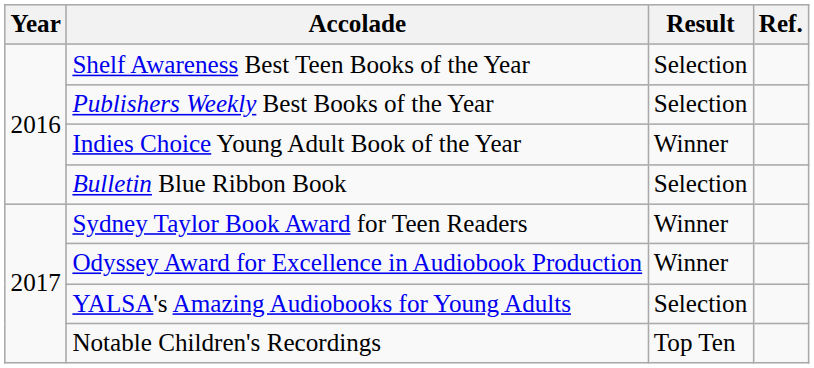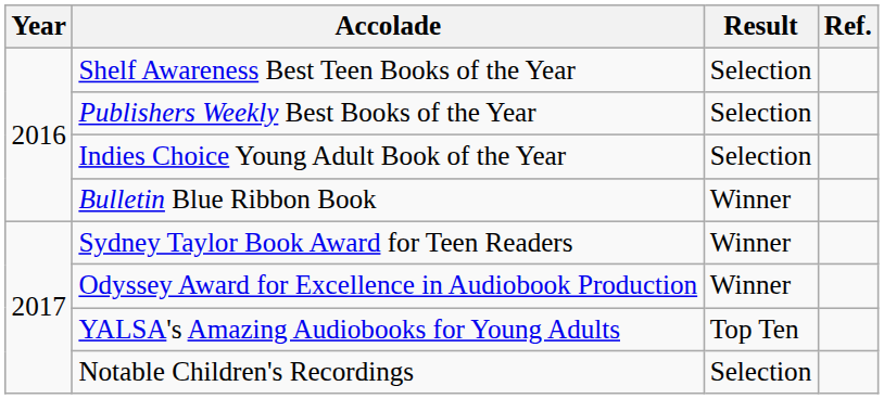 <table class="wikitable sortable">
 <tr>
 <th>Year</th>
 <th>Accolade</th>
 <th>Result</th>
 <th>Ref.</th>
 </tr>
 <tr>
 <td rowspan="4">2016</td>
 <td><a href='#'>Shelf Awareness</a> Best Teen Books of the Year</td>
 <td>Selection</td>
 <td></td>
 </tr>
 <tr>
 <td><em><a href='#'>Publishers Weekly</a></em> Best Books of the Year</td>
 <td>Selection</td>
 <td></td>
 </tr>
 <tr>
 <td><a href='#'>Indies Choice</a> Young Adult Book of the Year</td>
-<td>Winner</td>
+<td>Selection</td>
 <td></td>
 </tr>
 <tr>
 <td><em><a href='#'>Bulletin</a></em> Blue Ribbon Book</td>
-<td>Selection</td>
+<td>Winner</td>
 <td></td>
 </tr>
 <tr>
 <td rowspan="4">2017</td>
 <td><a href='#'>Sydney Taylor Book Award</a> for Teen Readers</td>
 <td>Winner</td>
 <td></td>
 </tr>
 <tr>
 <td><a href='#'>Odyssey Award for Excellence in Audiobook Production</a></td>
 <td>Winner</td>
 <td></td>
 </tr>
 <tr>
 <td><a href='#'>YALSA</a>'s <a href='#'>Amazing Audiobooks for Young Adults</a></td>
-<td>Selection</td>
+<td>Top Ten</td>
 <td></td>
 </tr>
 <tr>
 <td>Notable Children's Recordings</td>
-<td>Top Ten</td>
+<td>Selection</td>
 <td></td>
 </tr>
 </table>
